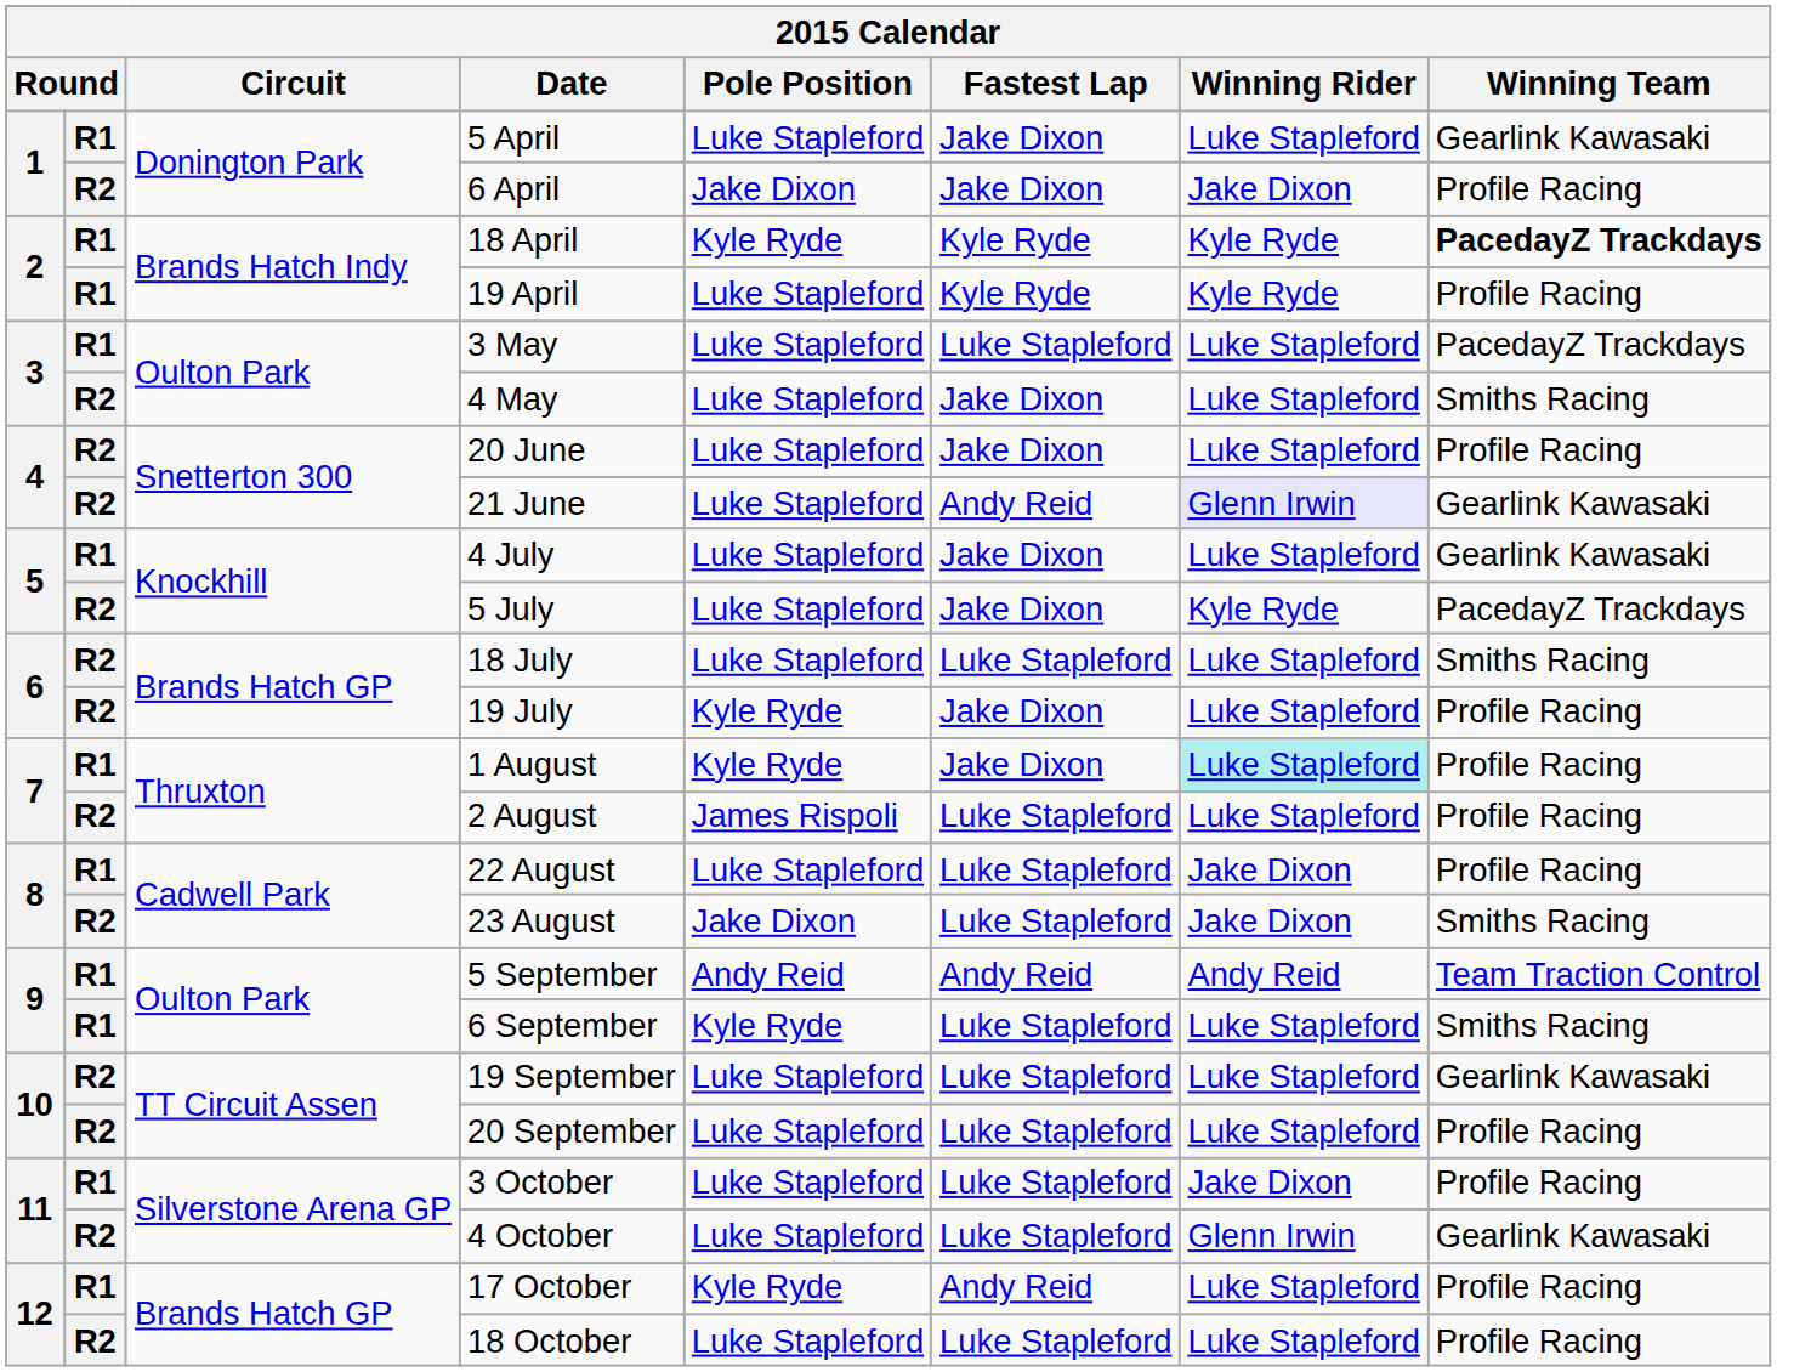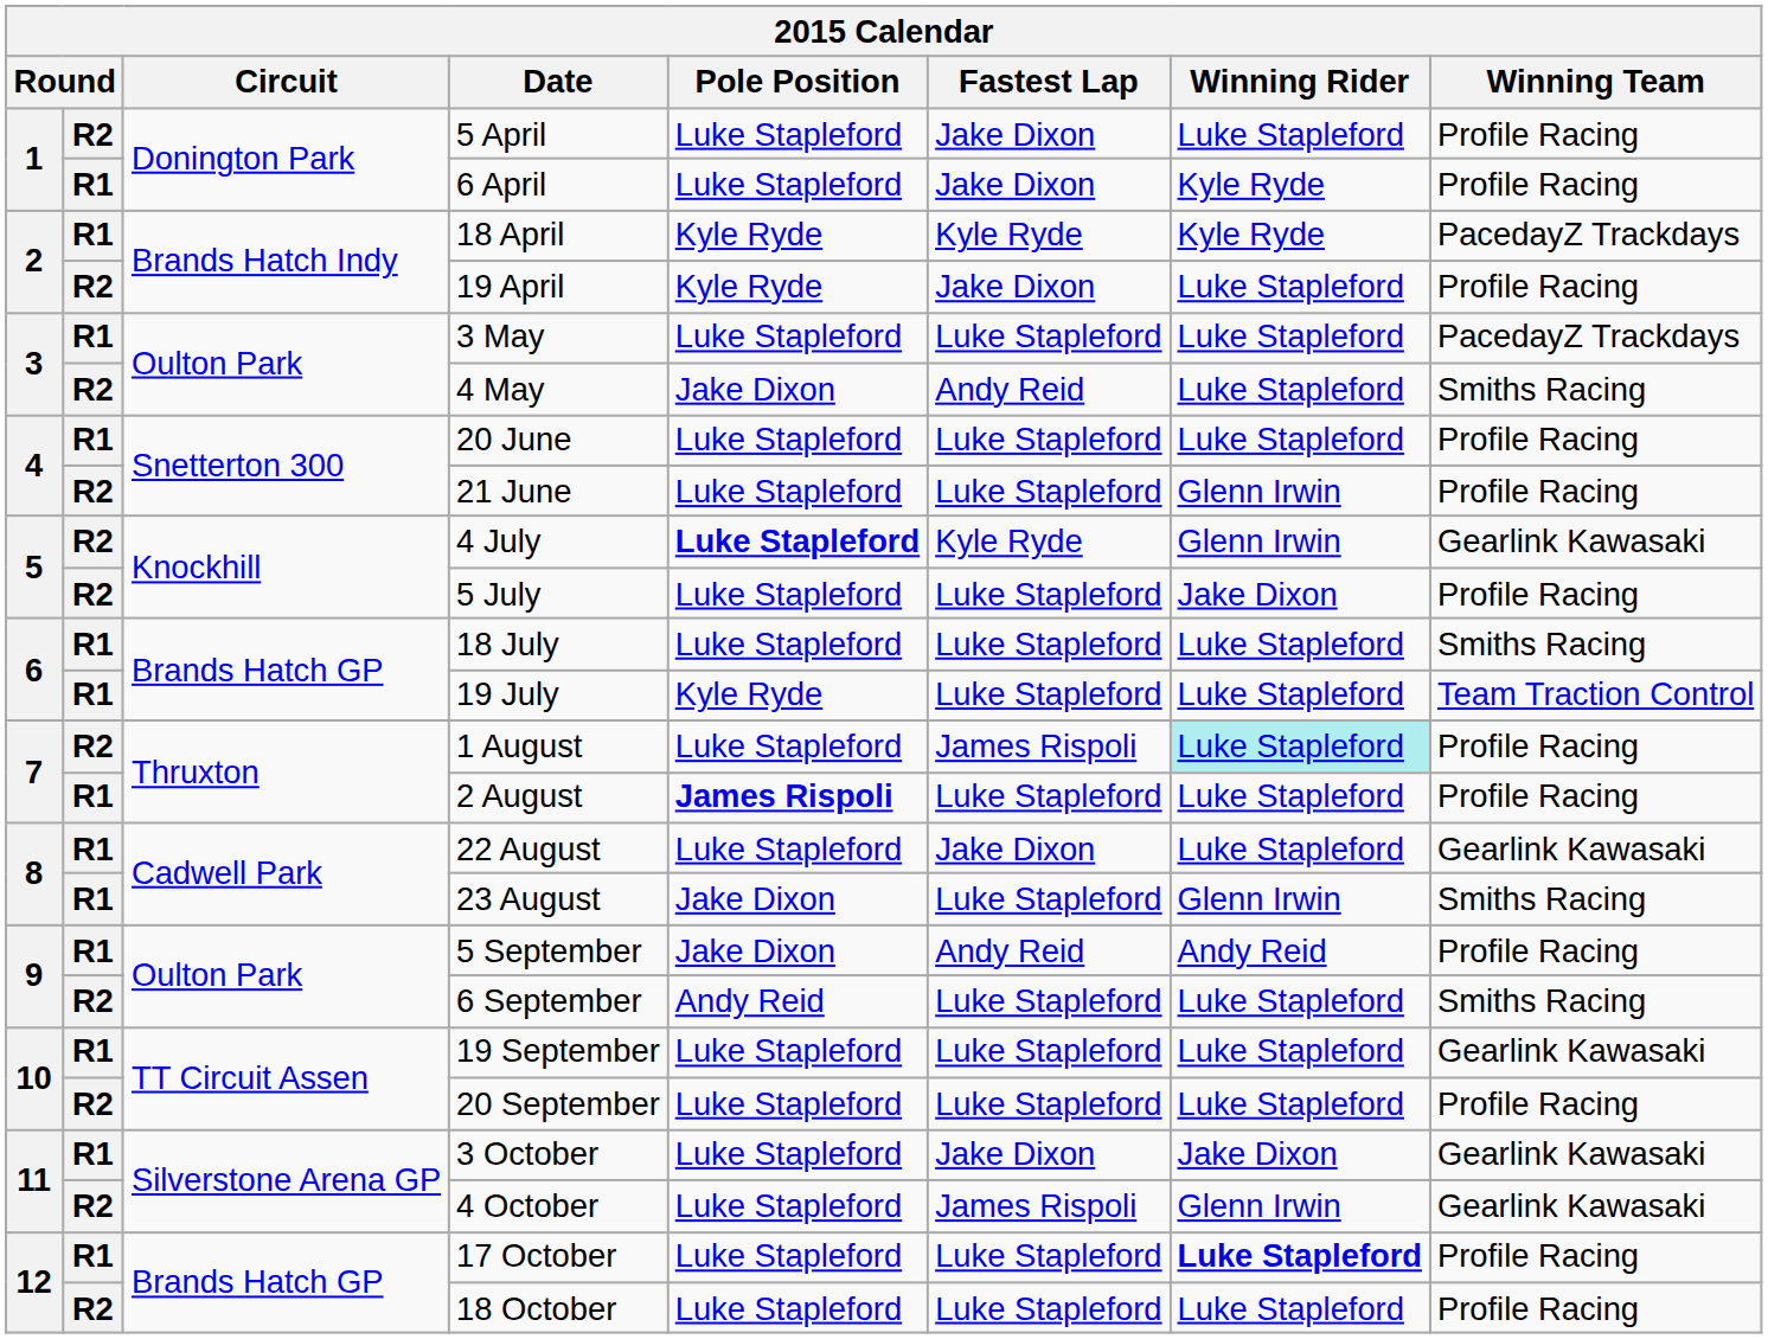 <table class="wikitable" style="font-size: 85%">
 <tr>
 <th colspan=8>2015 Calendar</th>
 </tr>
 <tr>
 <th colspan=2>Round</th>
 <th>Circuit</th>
 <th>Date</th>
 <th>Pole Position</th>
 <th>Fastest Lap</th>
 <th>Winning Rider</th>
 <th>Winning Team</th>
 </tr>
 <tr>
 <th rowspan=2>1</th>
-<th>R1</th>
+<th>R2</th>
 <td rowspan=2> <a href='#'>Donington Park</a></td>
 <td>5 April</td>
 <td> <a href='#'>Luke Stapleford</a></td>
 <td> <a href='#'>Jake Dixon</a></td>
 <td> <a href='#'>Luke Stapleford</a></td>
-<td>Gearlink Kawasaki</td>
+<td>Profile Racing</td>
 </tr>
 <tr>
-<th>R2</th>
+<th>R1</th>
 <td>6 April</td>
+<td> <a href='#'>Luke Stapleford</a></td>
 <td> <a href='#'>Jake Dixon</a></td>
-<td> <a href='#'>Jake Dixon</a></td>
-<td> <a href='#'>Jake Dixon</a></td>
+<td> <a href='#'>Kyle Ryde</a></td>
 <td>Profile Racing</td>
 </tr>
 <tr>
 <th rowspan=2>2</th>
 <th>R1</th>
 <td rowspan=2> <a href='#'>Brands Hatch Indy</a></td>
 <td>18 April</td>
 <td> <a href='#'>Kyle Ryde</a></td>
 <td> <a href='#'>Kyle Ryde</a></td>
 <td> <a href='#'>Kyle Ryde</a></td>
-<td><strong>PacedayZ Trackdays</strong></td>
+<td>PacedayZ Trackdays</td>
 </tr>
 <tr>
-<th>R1</th>
+<th>R2</th>
 <td>19 April</td>
+<td> <a href='#'>Kyle Ryde</a></td>
+<td> <a href='#'>Jake Dixon</a></td>
 <td> <a href='#'>Luke Stapleford</a></td>
-<td> <a href='#'>Kyle Ryde</a></td>
-<td> <a href='#'>Kyle Ryde</a></td>
 <td>Profile Racing</td>
 </tr>
 <tr>
 <th rowspan=2>3</th>
 <th>R1</th>
 <td rowspan=2> <a href='#'>Oulton Park</a></td>
 <td>3 May</td>
 <td> <a href='#'>Luke Stapleford</a></td>
 <td> <a href='#'>Luke Stapleford</a></td>
 <td> <a href='#'>Luke Stapleford</a></td>
 <td>PacedayZ Trackdays</td>
 </tr>
 <tr>
 <th>R2</th>
 <td>4 May</td>
-<td> <a href='#'>Luke Stapleford</a></td>
 <td> <a href='#'>Jake Dixon</a></td>
+<td> <a href='#'>Andy Reid</a></td>
 <td> <a href='#'>Luke Stapleford</a></td>
 <td>Smiths Racing</td>
 </tr>
 <tr>
 <th rowspan=2>4</th>
-<th>R2</th>
+<th>R1</th>
 <td rowspan=2> <a href='#'>Snetterton 300</a></td>
 <td>20 June</td>
 <td> <a href='#'>Luke Stapleford</a></td>
-<td> <a href='#'>Jake Dixon</a></td>
+<td> <a href='#'>Luke Stapleford</a></td>
 <td> <a href='#'>Luke Stapleford</a></td>
 <td>Profile Racing</td>
 </tr>
 <tr>
 <th>R2</th>
 <td>21 June</td>
 <td> <a href='#'>Luke Stapleford</a></td>
-<td> <a href='#'>Andy Reid</a></td>
-<td style="background: lavender;"> <a href='#'>Glenn Irwin</a></td>
-<td>Gearlink Kawasaki</td>
+<td> <a href='#'>Luke Stapleford</a></td>
+<td> <a href='#'>Glenn Irwin</a></td>
+<td>Profile Racing</td>
 </tr>
 <tr>
 <th rowspan=2>5</th>
-<th>R1</th>
+<th>R2</th>
 <td rowspan=2> <a href='#'>Knockhill</a></td>
 <td>4 July</td>
-<td> <a href='#'>Luke Stapleford</a></td>
-<td> <a href='#'>Jake Dixon</a></td>
-<td> <a href='#'>Luke Stapleford</a></td>
+<td><strong> <a href='#'>Luke Stapleford</a></strong></td>
+<td> <a href='#'>Kyle Ryde</a></td>
+<td> <a href='#'>Glenn Irwin</a></td>
 <td>Gearlink Kawasaki</td>
 </tr>
 <tr>
 <th>R2</th>
 <td>5 July</td>
 <td> <a href='#'>Luke Stapleford</a></td>
+<td> <a href='#'>Luke Stapleford</a></td>
 <td> <a href='#'>Jake Dixon</a></td>
-<td> <a href='#'>Kyle Ryde</a></td>
-<td>PacedayZ Trackdays</td>
+<td>Profile Racing</td>
 </tr>
 <tr>
 <th rowspan=2>6</th>
-<th>R2</th>
+<th>R1</th>
 <td rowspan=2> <a href='#'>Brands Hatch GP</a></td>
 <td>18 July</td>
 <td> <a href='#'>Luke Stapleford</a></td>
 <td> <a href='#'>Luke Stapleford</a></td>
 <td> <a href='#'>Luke Stapleford</a></td>
 <td>Smiths Racing</td>
 </tr>
 <tr>
-<th>R2</th>
+<th>R1</th>
 <td>19 July</td>
 <td> <a href='#'>Kyle Ryde</a></td>
-<td> <a href='#'>Jake Dixon</a></td>
 <td> <a href='#'>Luke Stapleford</a></td>
-<td>Profile Racing</td>
+<td> <a href='#'>Luke Stapleford</a></td>
+<td><a href='#'>Team Traction Control</a></td>
 </tr>
 <tr>
 <th rowspan=2>7</th>
-<th>R1</th>
+<th>R2</th>
 <td rowspan=2> <a href='#'>Thruxton</a></td>
 <td>1 August</td>
-<td> <a href='#'>Kyle Ryde</a></td>
-<td> <a href='#'>Jake Dixon</a></td>
+<td> <a href='#'>Luke Stapleford</a></td>
+<td> <a href='#'>James Rispoli</a></td>
 <td style="background: paleturquoise;"> <a href='#'>Luke Stapleford</a></td>
 <td>Profile Racing</td>
 </tr>
 <tr>
-<th>R2</th>
+<th>R1</th>
 <td>2 August</td>
-<td> <a href='#'>James Rispoli</a></td>
+<td><strong> <a href='#'>James Rispoli</a></strong></td>
 <td> <a href='#'>Luke Stapleford</a></td>
 <td> <a href='#'>Luke Stapleford</a></td>
 <td>Profile Racing</td>
 </tr>
 <tr>
 <th rowspan=2>8</th>
 <th>R1</th>
 <td rowspan=2> <a href='#'>Cadwell Park</a></td>
 <td>22 August</td>
 <td> <a href='#'>Luke Stapleford</a></td>
+<td> <a href='#'>Jake Dixon</a></td>
 <td> <a href='#'>Luke Stapleford</a></td>
-<td> <a href='#'>Jake Dixon</a></td>
-<td>Profile Racing</td>
+<td>Gearlink Kawasaki</td>
 </tr>
 <tr>
-<th>R2</th>
+<th>R1</th>
 <td>23 August</td>
 <td> <a href='#'>Jake Dixon</a></td>
 <td> <a href='#'>Luke Stapleford</a></td>
-<td> <a href='#'>Jake Dixon</a></td>
+<td> <a href='#'>Glenn Irwin</a></td>
 <td>Smiths Racing</td>
 </tr>
 <tr>
 <th rowspan=2>9</th>
 <th>R1</th>
 <td rowspan=2> <a href='#'>Oulton Park</a></td>
 <td>5 September</td>
+<td> <a href='#'>Jake Dixon</a></td>
 <td> <a href='#'>Andy Reid</a></td>
 <td> <a href='#'>Andy Reid</a></td>
-<td> <a href='#'>Andy Reid</a></td>
-<td><a href='#'>Team Traction Control</a></td>
+<td>Profile Racing</td>
 </tr>
 <tr>
-<th>R1</th>
+<th>R2</th>
 <td>6 September</td>
-<td> <a href='#'>Kyle Ryde</a></td>
+<td> <a href='#'>Andy Reid</a></td>
 <td> <a href='#'>Luke Stapleford</a></td>
 <td> <a href='#'>Luke Stapleford</a></td>
 <td>Smiths Racing</td>
 </tr>
 <tr>
 <th rowspan=2>10</th>
-<th>R2</th>
+<th>R1</th>
 <td rowspan=2> <a href='#'>TT Circuit Assen</a></td>
 <td>19 September</td>
 <td> <a href='#'>Luke Stapleford</a></td>
 <td> <a href='#'>Luke Stapleford</a></td>
 <td> <a href='#'>Luke Stapleford</a></td>
 <td>Gearlink Kawasaki</td>
 </tr>
 <tr>
 <th>R2</th>
 <td>20 September</td>
 <td> <a href='#'>Luke Stapleford</a></td>
 <td> <a href='#'>Luke Stapleford</a></td>
 <td> <a href='#'>Luke Stapleford</a></td>
 <td>Profile Racing</td>
 </tr>
 <tr>
 <th rowspan=2>11</th>
 <th>R1</th>
 <td rowspan=2> <a href='#'>Silverstone Arena GP</a></td>
 <td>3 October</td>
 <td> <a href='#'>Luke Stapleford</a></td>
-<td> <a href='#'>Luke Stapleford</a></td>
 <td> <a href='#'>Jake Dixon</a></td>
-<td>Profile Racing</td>
+<td> <a href='#'>Jake Dixon</a></td>
+<td>Gearlink Kawasaki</td>
 </tr>
 <tr>
 <th>R2</th>
 <td>4 October</td>
 <td> <a href='#'>Luke Stapleford</a></td>
-<td> <a href='#'>Luke Stapleford</a></td>
+<td> <a href='#'>James Rispoli</a></td>
 <td> <a href='#'>Glenn Irwin</a></td>
 <td>Gearlink Kawasaki</td>
 </tr>
 <tr>
 <th rowspan=2>12</th>
 <th>R1</th>
 <td rowspan=2> <a href='#'>Brands Hatch GP</a></td>
 <td>17 October</td>
-<td> <a href='#'>Kyle Ryde</a></td>
-<td> <a href='#'>Andy Reid</a></td>
 <td> <a href='#'>Luke Stapleford</a></td>
+<td> <a href='#'>Luke Stapleford</a></td>
+<td><strong> <a href='#'>Luke Stapleford</a></strong></td>
 <td>Profile Racing</td>
 </tr>
 <tr>
 <th>R2</th>
 <td>18 October</td>
 <td> <a href='#'>Luke Stapleford</a></td>
 <td> <a href='#'>Luke Stapleford</a></td>
 <td> <a href='#'>Luke Stapleford</a></td>
 <td>Profile Racing</td>
 </tr>
 </table>
